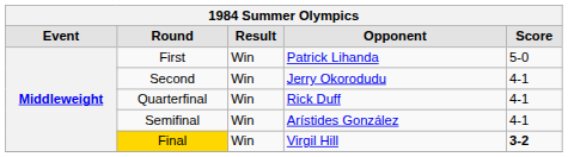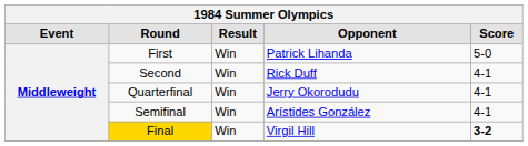 <table style='font-size: 85%; text-align: left;' class='wikitable' width='45%'>
 <tr>
 <th colspan=5>1984 Summer Olympics</th>
 </tr>
 <tr>
 <th style='border-style: none none solid solid; background: #e3e3e3; width: 20%'><strong>Event</strong></th>
 <th style='border-style: none none solid solid; background: #e3e3e3; width: 20%'><strong>Round</strong></th>
 <th style='border-style: none none solid solid; background: #e3e3e3; width: 10%'><strong>Result</strong></th>
 <th style='border-style: none none solid solid; background: #e3e3e3; width: 40%'><strong>Opponent</strong></th>
 <th style='border-style: none none solid solid; background: #e3e3e3; width: 10%'><strong>Score</strong></th>
 </tr>
 <tr>
 <th rowspan="5" style="text-align:center;"><a href='#'>Middleweight</a></th>
 <td align='center'>First</td>
 <td>Win</td>
 <td align='left'> <a href='#'>Patrick Lihanda</a></td>
 <td align='left'>5-0</td>
 </tr>
 <tr>
 <td align='center'>Second</td>
 <td>Win</td>
-<td align='left'> <a href='#'>Jerry Okorodudu</a></td>
+<td align='left'> <a href='#'>Rick Duff</a></td>
 <td align='left'>4-1</td>
 </tr>
 <tr>
 <td align='center'>Quarterfinal</td>
 <td>Win</td>
-<td align='left'> <a href='#'>Rick Duff</a></td>
+<td align='left'> <a href='#'>Jerry Okorodudu</a></td>
 <td align='left'>4-1</td>
 </tr>
 <tr>
 <td align='center'>Semifinal</td>
 <td>Win</td>
 <td align='left'> <a href='#'>Arístides González</a></td>
 <td align='left'>4-1</td>
 </tr>
 <tr>
 <td align='center'; bgcolor="gold">Final</td>
 <td>Win</td>
 <td align='left'> <a href='#'>Virgil Hill</a></td>
 <td align='left'><strong>3-2</strong></td>
 </tr>
 <tr>
 </tr>
 </table>
